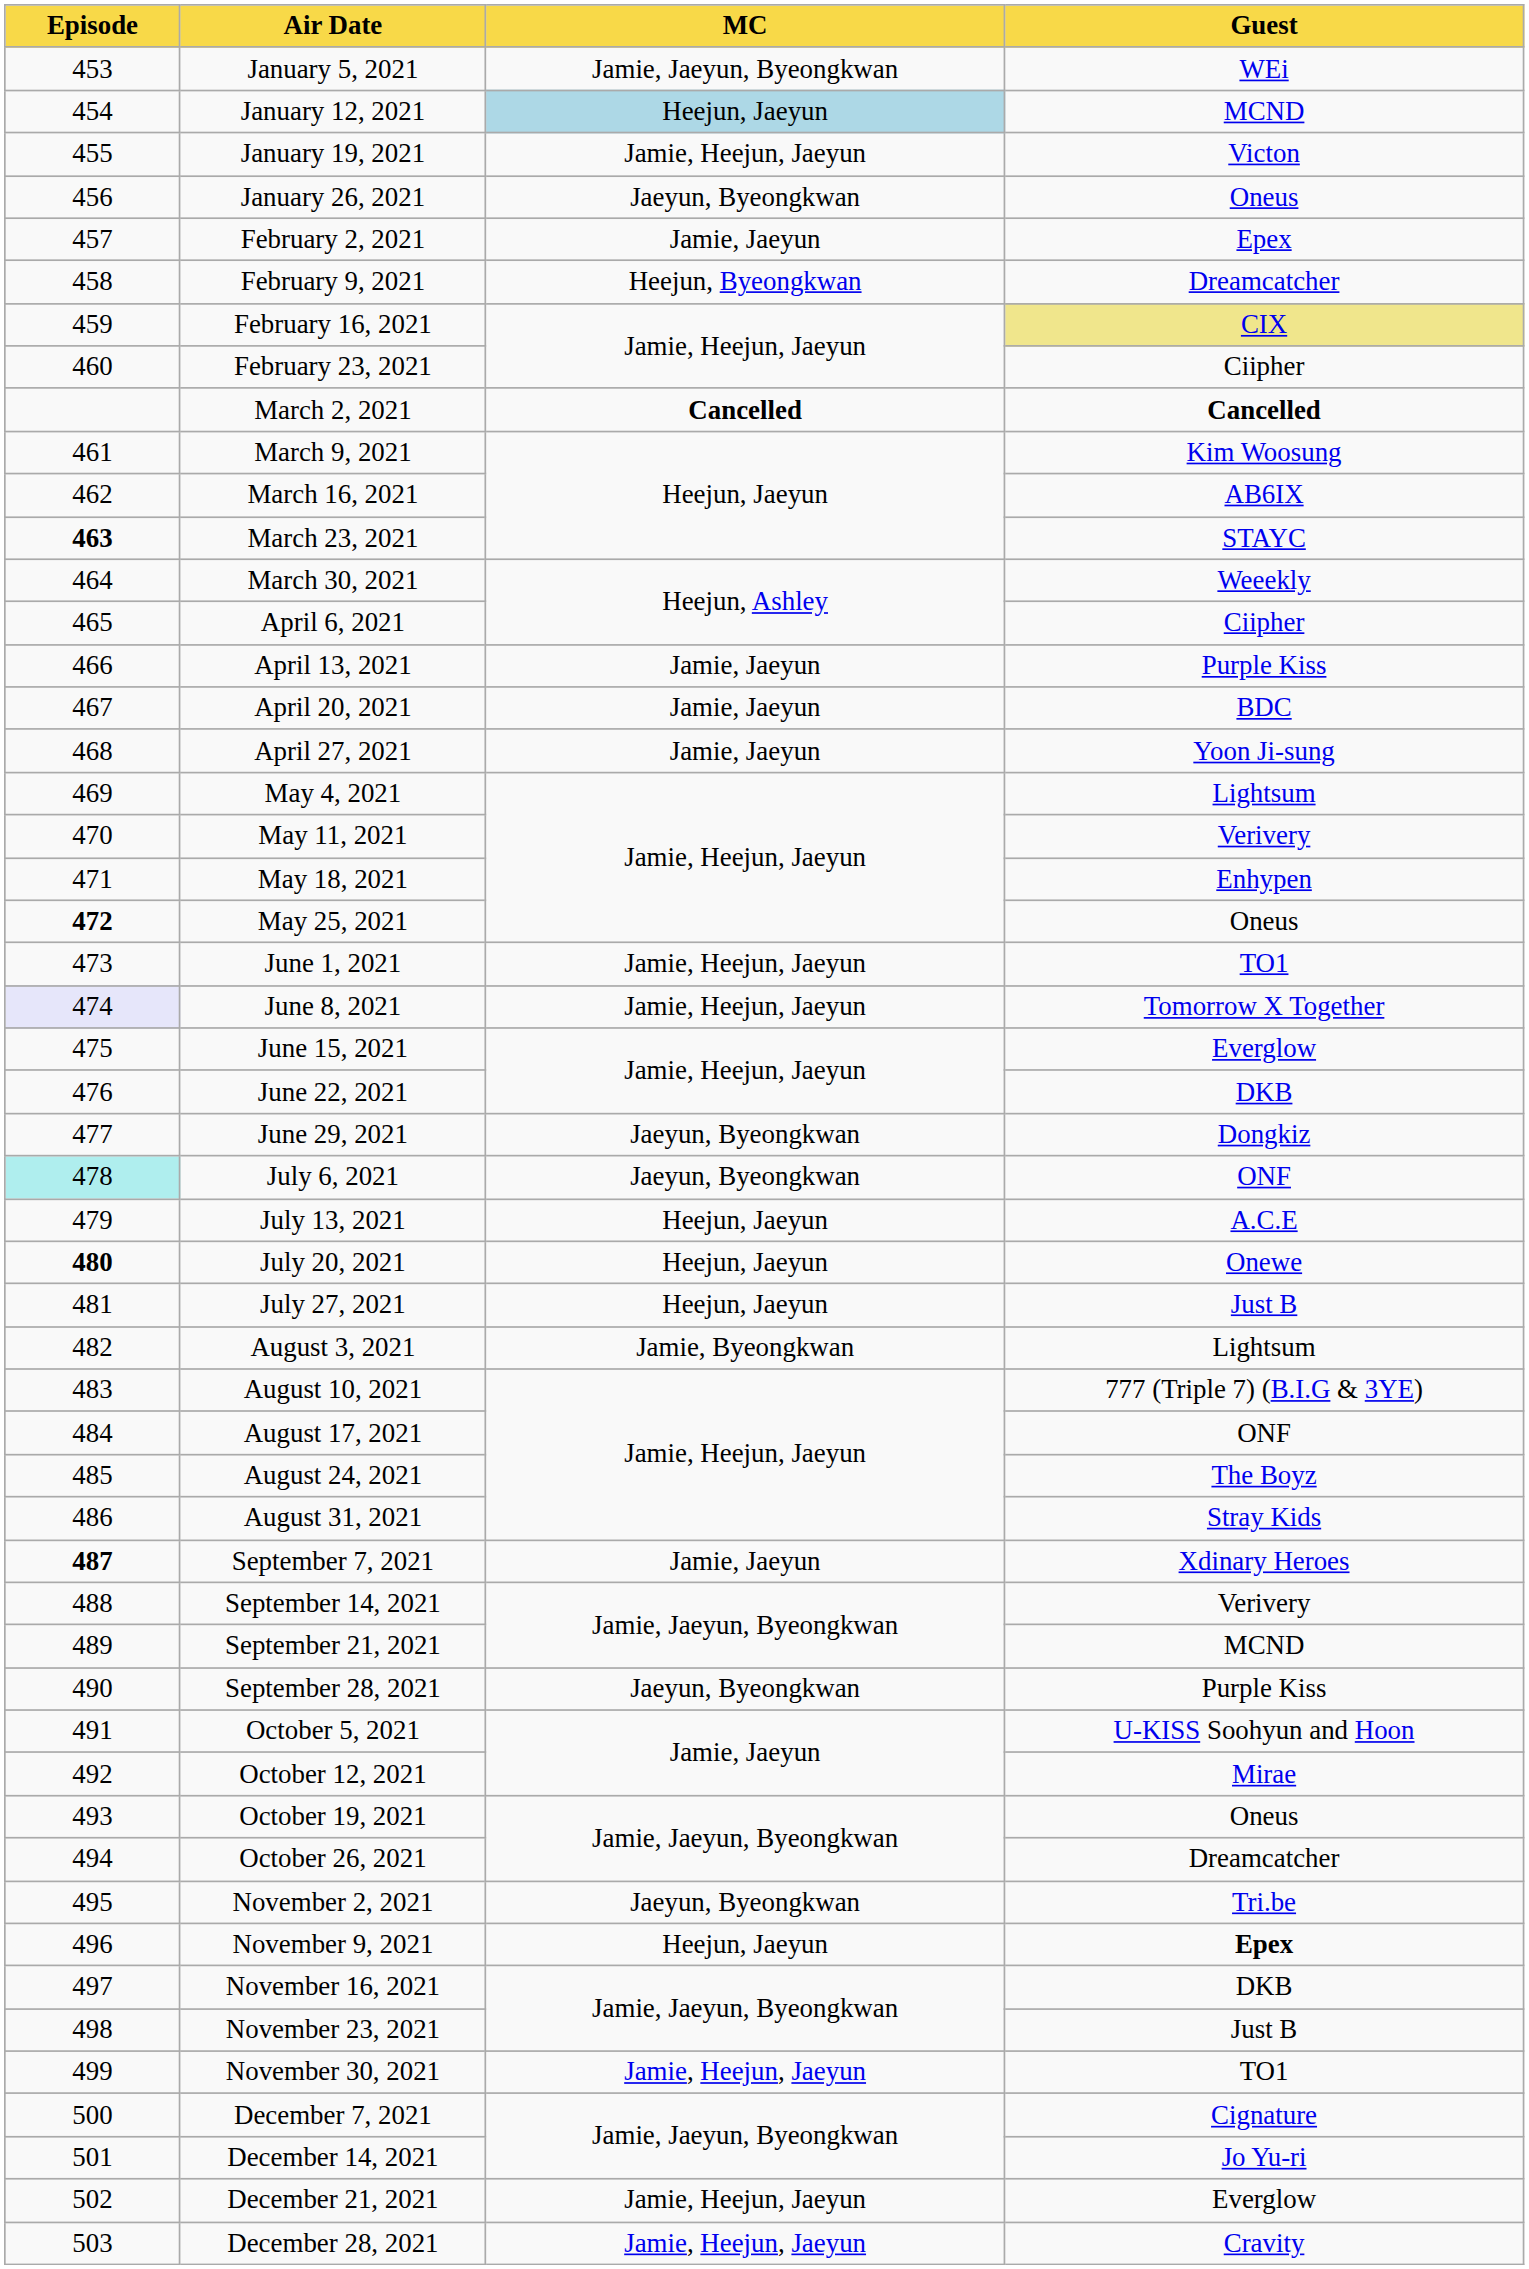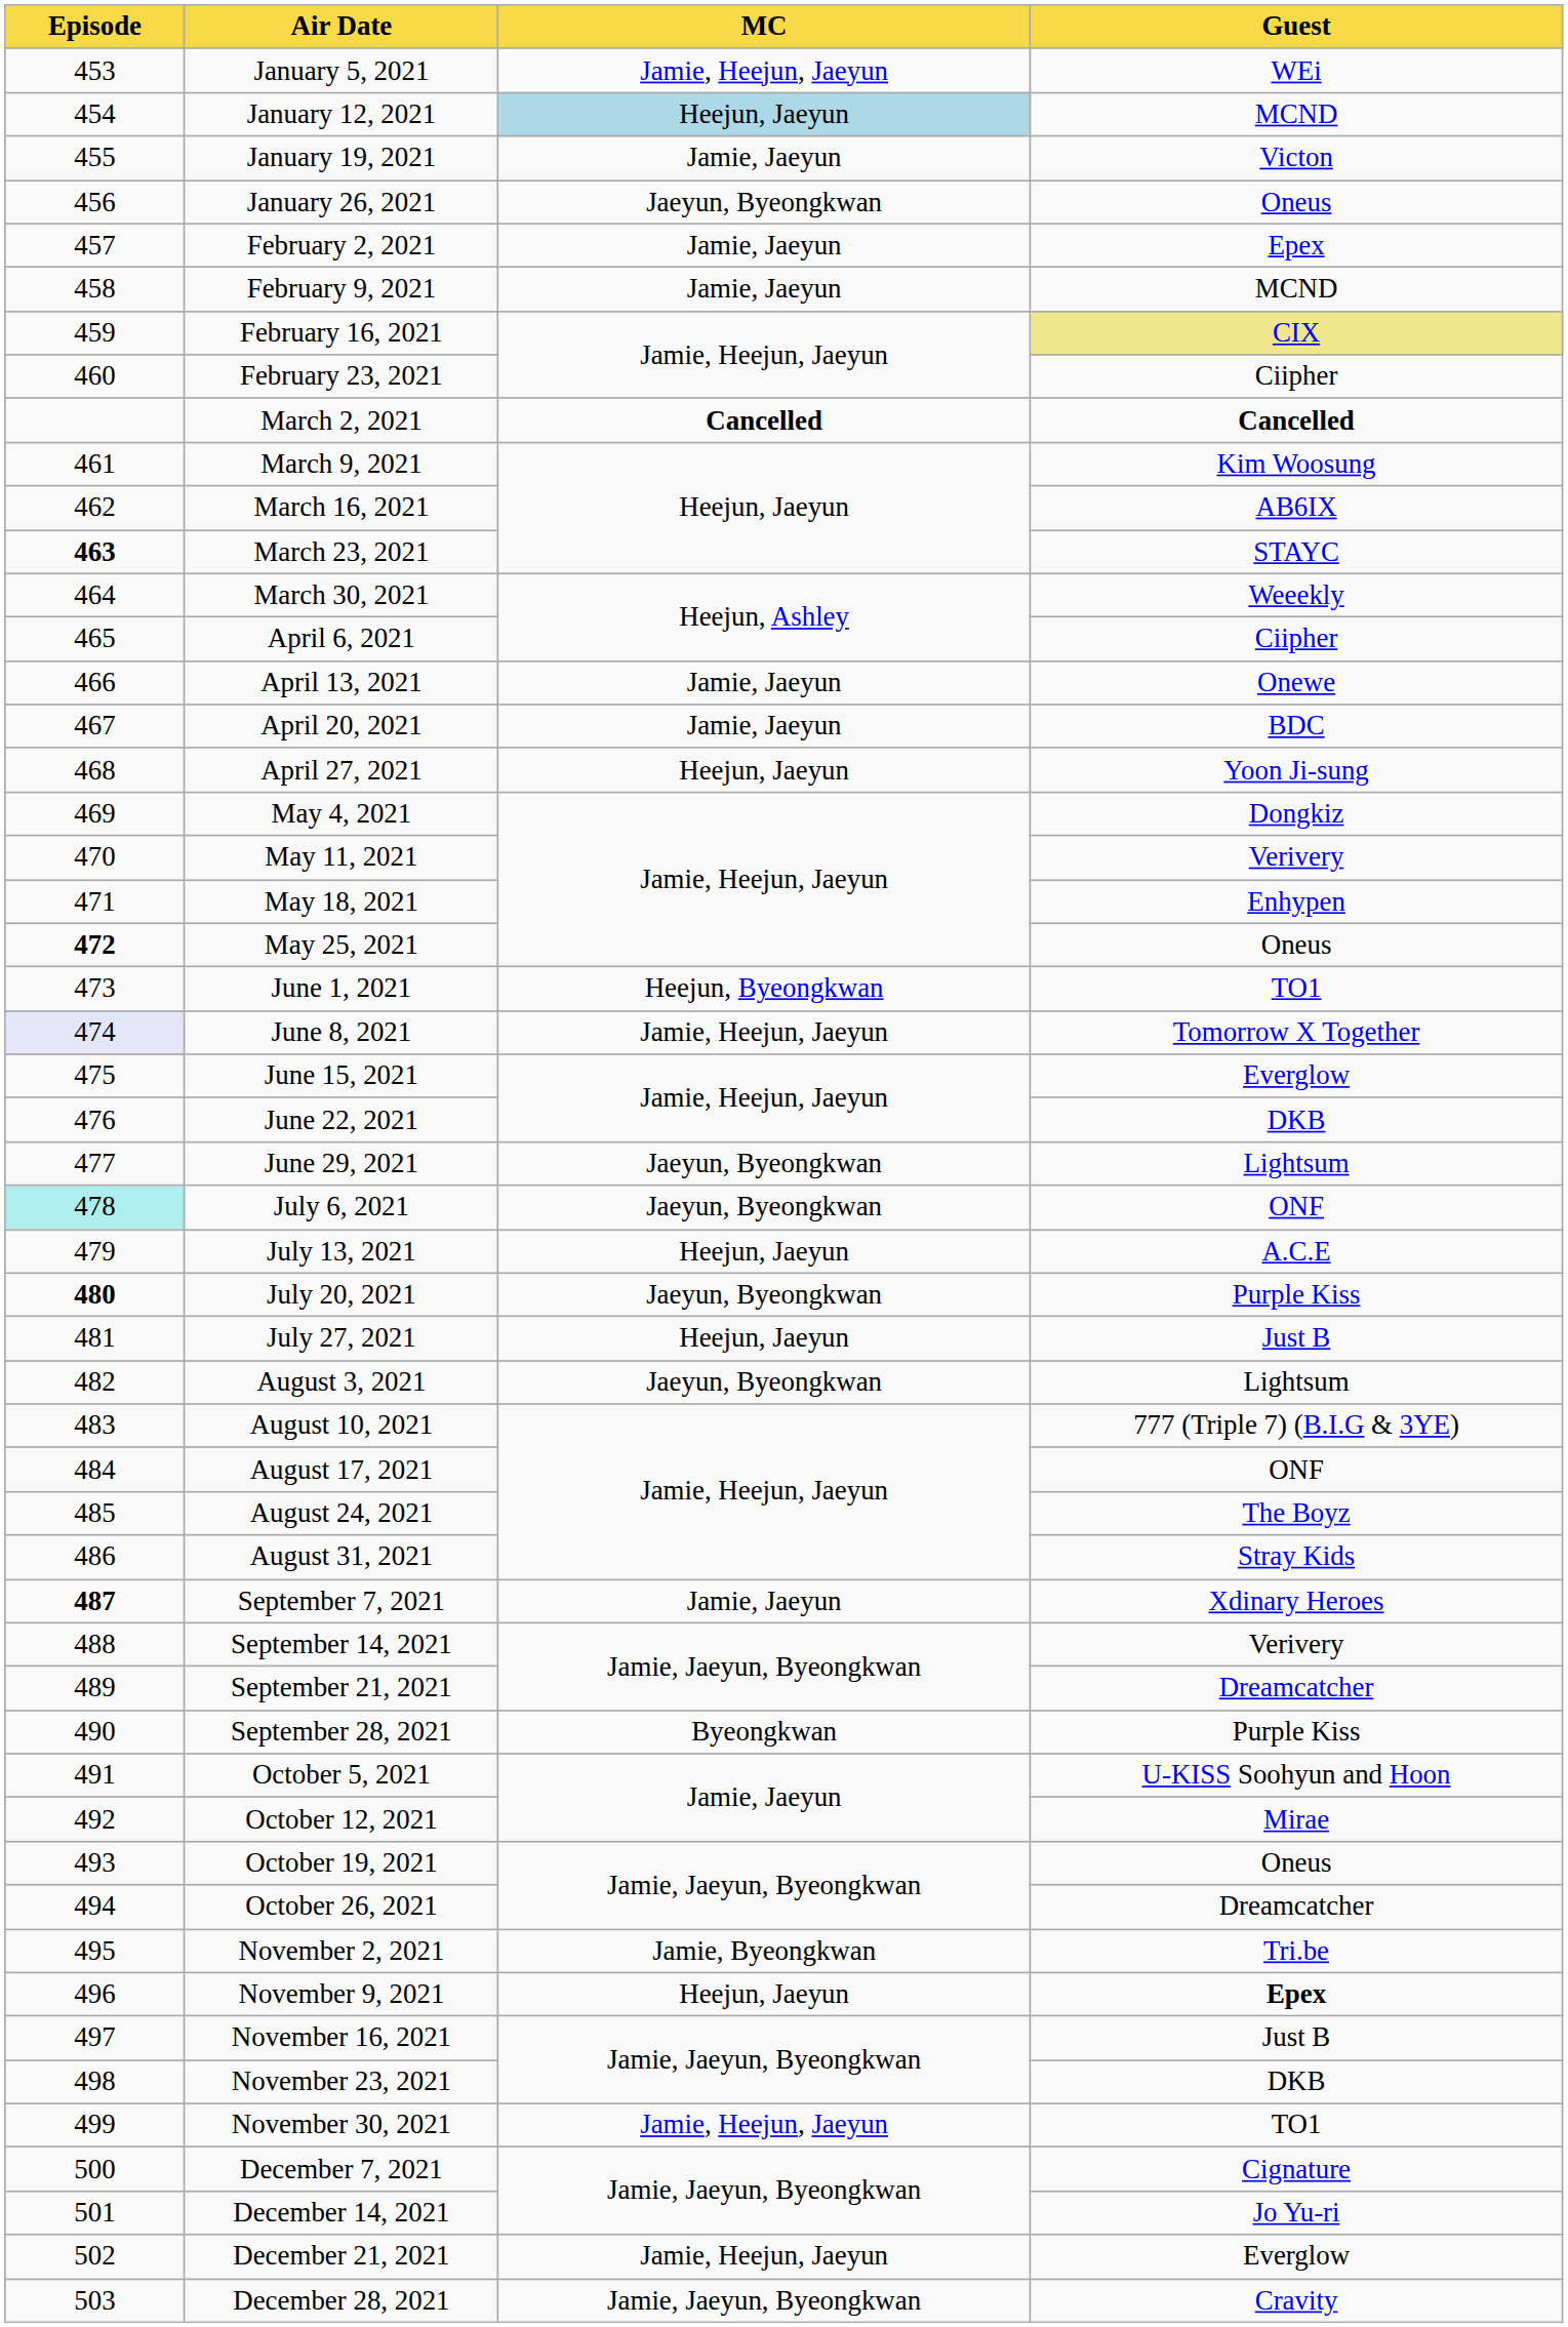 <table class="wikitable" style="text-align:center;" width="905px">
 <tr>
 <th style="background:#F8D948; width:50px;">Episode</th>
 <th style="background:#F8D948; width:100px;">Air Date</th>
 <th style="background:#F8D948; width:175px;">MC</th>
 <th style="background:#F8D948; width:175px;">Guest</th>
 </tr>
 <tr>
 <td>453</td>
 <td>January 5, 2021</td>
-<td rowspan="1">Jamie, Jaeyun, Byeongkwan</td>
+<td rowspan="1"><a href='#'>Jamie</a>, <a href='#'>Heejun</a>, <a href='#'>Jaeyun</a></td>
 <td><a href='#'>WEi</a></td>
 </tr>
 <tr>
 <td>454</td>
 <td>January 12, 2021</td>
 <td rowspan="1" style="background: lightblue;">Heejun, Jaeyun</td>
 <td><a href='#'>MCND</a></td>
 </tr>
 <tr>
 <td>455</td>
 <td>January 19, 2021</td>
-<td rowspan="1">Jamie, Heejun, Jaeyun</td>
+<td rowspan="1">Jamie, Jaeyun</td>
 <td><a href='#'>Victon</a></td>
 </tr>
 <tr>
 <td>456</td>
 <td>January 26, 2021</td>
 <td rowspan="1">Jaeyun, Byeongkwan</td>
 <td><a href='#'>Oneus</a></td>
 </tr>
 <tr>
 <td>457</td>
 <td>February 2, 2021</td>
 <td rowspan="1">Jamie, Jaeyun</td>
 <td><a href='#'>Epex</a></td>
 </tr>
 <tr>
 <td>458</td>
 <td>February 9, 2021</td>
-<td rowspan="1">Heejun, <a href='#'>Byeongkwan</a></td>
-<td><a href='#'>Dreamcatcher</a></td>
+<td rowspan="1">Jamie, Jaeyun</td>
+<td>MCND</td>
 </tr>
 <tr>
 <td>459</td>
 <td>February 16, 2021</td>
 <td rowspan="2">Jamie, Heejun, Jaeyun</td>
 <td style="background: khaki;"><a href='#'>CIX</a></td>
 </tr>
 <tr>
 <td>460</td>
 <td>February 23, 2021</td>
 <td>Ciipher</td>
 </tr>
 <tr>
 <td></td>
 <td>March 2, 2021</td>
 <td rowspan="1"><strong>Cancelled</strong></td>
 <td><strong>Cancelled</strong></td>
 </tr>
 <tr>
 <td>461</td>
 <td>March 9, 2021</td>
 <td rowspan="3">Heejun, Jaeyun</td>
 <td><a href='#'>Kim Woosung</a></td>
 </tr>
 <tr>
 <td>462</td>
 <td>March 16, 2021</td>
 <td><a href='#'>AB6IX</a></td>
 </tr>
 <tr>
 <td><strong>463</strong></td>
 <td>March 23, 2021</td>
 <td><a href='#'>STAYC</a></td>
 </tr>
 <tr>
 <td>464</td>
 <td>March 30, 2021</td>
 <td rowspan="2">Heejun, <a href='#'>Ashley</a></td>
 <td><a href='#'>Weeekly</a></td>
 </tr>
 <tr>
 <td>465</td>
 <td>April 6, 2021</td>
 <td><a href='#'>Ciipher</a></td>
 </tr>
 <tr>
 <td>466</td>
 <td>April 13, 2021</td>
 <td rowspan="1">Jamie, Jaeyun</td>
-<td><a href='#'>Purple Kiss</a></td>
+<td><a href='#'>Onewe</a></td>
 </tr>
 <tr>
 <td>467</td>
 <td>April 20, 2021</td>
 <td rowspan="1">Jamie, Jaeyun</td>
 <td><a href='#'>BDC</a></td>
 </tr>
 <tr>
 <td>468</td>
 <td>April 27, 2021</td>
-<td rowspan="1">Jamie, Jaeyun</td>
+<td rowspan="1">Heejun, Jaeyun</td>
 <td><a href='#'>Yoon Ji-sung</a></td>
 </tr>
 <tr>
 <td>469</td>
 <td>May 4, 2021</td>
 <td rowspan="4">Jamie, Heejun, Jaeyun</td>
-<td><a href='#'>Lightsum</a></td>
+<td><a href='#'>Dongkiz</a></td>
 </tr>
 <tr>
 <td>470</td>
 <td>May 11, 2021</td>
 <td><a href='#'>Verivery</a></td>
 </tr>
 <tr>
 <td>471</td>
 <td>May 18, 2021</td>
 <td><a href='#'>Enhypen</a></td>
 </tr>
 <tr>
 <td><strong>472</strong></td>
 <td>May 25, 2021</td>
 <td>Oneus</td>
 </tr>
 <tr>
 <td>473</td>
 <td>June 1, 2021</td>
-<td rowspan="1">Jamie, Heejun, Jaeyun</td>
+<td rowspan="1">Heejun, <a href='#'>Byeongkwan</a></td>
 <td><a href='#'>TO1</a></td>
 </tr>
 <tr>
 <td style="background: lavender;">474</td>
 <td>June 8, 2021</td>
 <td rowspan="1">Jamie, Heejun, Jaeyun</td>
 <td><a href='#'>Tomorrow X Together</a></td>
 </tr>
 <tr>
 <td>475</td>
 <td>June 15, 2021</td>
 <td rowspan="2">Jamie, Heejun, Jaeyun</td>
 <td><a href='#'>Everglow</a></td>
 </tr>
 <tr>
 <td>476</td>
 <td>June 22, 2021</td>
 <td><a href='#'>DKB</a></td>
 </tr>
 <tr>
 <td>477</td>
 <td>June 29, 2021</td>
 <td rowspan="1">Jaeyun, Byeongkwan</td>
-<td><a href='#'>Dongkiz</a></td>
+<td><a href='#'>Lightsum</a></td>
 </tr>
 <tr>
 <td style="background: paleturquoise;">478</td>
 <td>July 6, 2021</td>
 <td rowspan="1">Jaeyun, Byeongkwan</td>
 <td><a href='#'>ONF</a></td>
 </tr>
 <tr>
 <td>479</td>
 <td>July 13, 2021</td>
 <td rowspan="1">Heejun, Jaeyun</td>
 <td><a href='#'>A.C.E</a></td>
 </tr>
 <tr>
 <td><strong>480</strong></td>
 <td>July 20, 2021</td>
-<td rowspan="1">Heejun, Jaeyun</td>
-<td><a href='#'>Onewe</a></td>
+<td rowspan="1">Jaeyun, Byeongkwan</td>
+<td><a href='#'>Purple Kiss</a></td>
 </tr>
 <tr>
 <td>481</td>
 <td>July 27, 2021</td>
 <td rowspan="1">Heejun, Jaeyun</td>
 <td><a href='#'>Just B</a></td>
 </tr>
 <tr>
 <td>482</td>
 <td>August 3, 2021</td>
-<td rowspan="1">Jamie, Byeongkwan</td>
+<td rowspan="1">Jaeyun, Byeongkwan</td>
 <td>Lightsum</td>
 </tr>
 <tr>
 <td>483</td>
 <td>August 10, 2021</td>
 <td rowspan="4">Jamie, Heejun, Jaeyun</td>
 <td>777 (Triple 7) (<a href='#'>B.I.G</a> & <a href='#'>3YE</a>)</td>
 </tr>
 <tr>
 <td>484</td>
 <td>August 17, 2021</td>
 <td>ONF</td>
 </tr>
 <tr>
 <td>485</td>
 <td>August 24, 2021</td>
 <td><a href='#'>The Boyz</a></td>
 </tr>
 <tr>
 <td>486</td>
 <td>August 31, 2021</td>
 <td><a href='#'>Stray Kids</a></td>
 </tr>
 <tr>
 <td><strong>487</strong></td>
 <td>September 7, 2021</td>
 <td rowspan="1">Jamie, Jaeyun</td>
 <td><a href='#'>Xdinary Heroes</a></td>
 </tr>
 <tr>
 <td>488</td>
 <td>September 14, 2021</td>
 <td rowspan="2">Jamie, Jaeyun, Byeongkwan</td>
 <td>Verivery</td>
 </tr>
 <tr>
 <td>489</td>
 <td>September 21, 2021</td>
-<td>MCND</td>
+<td><a href='#'>Dreamcatcher</a></td>
 </tr>
 <tr>
 <td>490</td>
 <td>September 28, 2021</td>
-<td rowspan="1">Jaeyun, Byeongkwan</td>
+<td rowspan="1">Byeongkwan</td>
 <td>Purple Kiss</td>
 </tr>
 <tr>
 <td>491</td>
 <td>October 5, 2021</td>
 <td rowspan="2">Jamie, Jaeyun</td>
 <td><a href='#'>U-KISS</a> Soohyun and <a href='#'>Hoon</a></td>
 </tr>
 <tr>
 <td>492</td>
 <td>October 12, 2021</td>
 <td><a href='#'>Mirae</a></td>
 </tr>
 <tr>
 <td>493</td>
 <td>October 19, 2021</td>
 <td rowspan="2">Jamie, Jaeyun, Byeongkwan</td>
 <td>Oneus</td>
 </tr>
 <tr>
 <td>494</td>
 <td>October 26, 2021</td>
 <td>Dreamcatcher</td>
 </tr>
 <tr>
 <td>495</td>
 <td>November 2, 2021</td>
-<td rowspan="1">Jaeyun, Byeongkwan</td>
+<td rowspan="1">Jamie, Byeongkwan</td>
 <td><a href='#'>Tri.be</a></td>
 </tr>
 <tr>
 <td>496</td>
 <td>November 9, 2021</td>
 <td rowspan="1">Heejun, Jaeyun</td>
 <td><strong>Epex</strong></td>
 </tr>
 <tr>
 <td>497</td>
 <td>November 16, 2021</td>
 <td rowspan="2">Jamie, Jaeyun, Byeongkwan</td>
-<td>DKB</td>
+<td>Just B</td>
 </tr>
 <tr>
 <td>498</td>
 <td>November 23, 2021</td>
-<td>Just B</td>
+<td>DKB</td>
 </tr>
 <tr>
 <td>499</td>
 <td>November 30, 2021</td>
 <td rowspan="1"><a href='#'>Jamie</a>, <a href='#'>Heejun</a>, <a href='#'>Jaeyun</a></td>
 <td>TO1</td>
 </tr>
 <tr>
 <td>500</td>
 <td>December 7, 2021</td>
 <td rowspan="2">Jamie, Jaeyun, Byeongkwan</td>
 <td><a href='#'>Cignature</a></td>
 </tr>
 <tr>
 <td>501</td>
 <td>December 14, 2021</td>
 <td><a href='#'>Jo Yu-ri</a></td>
 </tr>
 <tr>
 <td>502</td>
 <td>December 21, 2021</td>
 <td rowspan="1">Jamie, Heejun, Jaeyun</td>
 <td>Everglow</td>
 </tr>
 <tr>
 <td>503</td>
 <td>December 28, 2021</td>
-<td rowspan="1"><a href='#'>Jamie</a>, <a href='#'>Heejun</a>, <a href='#'>Jaeyun</a></td>
+<td rowspan="1">Jamie, Jaeyun, Byeongkwan</td>
 <td><a href='#'>Cravity</a></td>
 </tr>
 </table>
